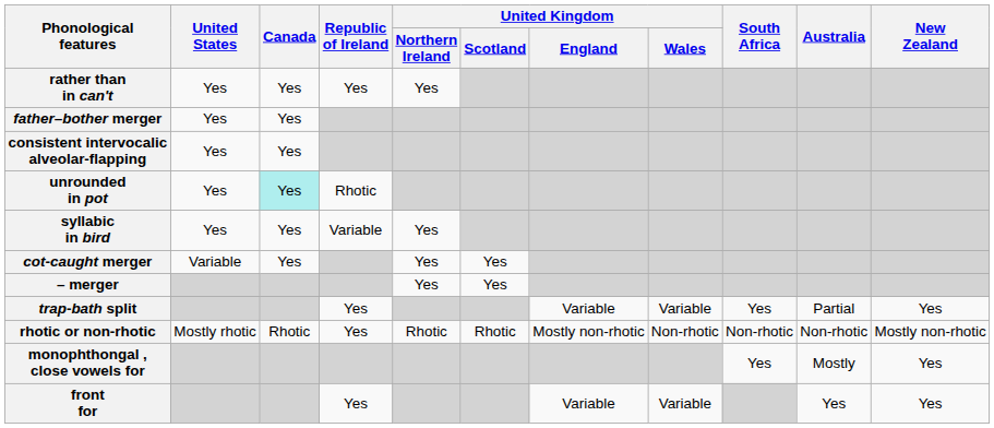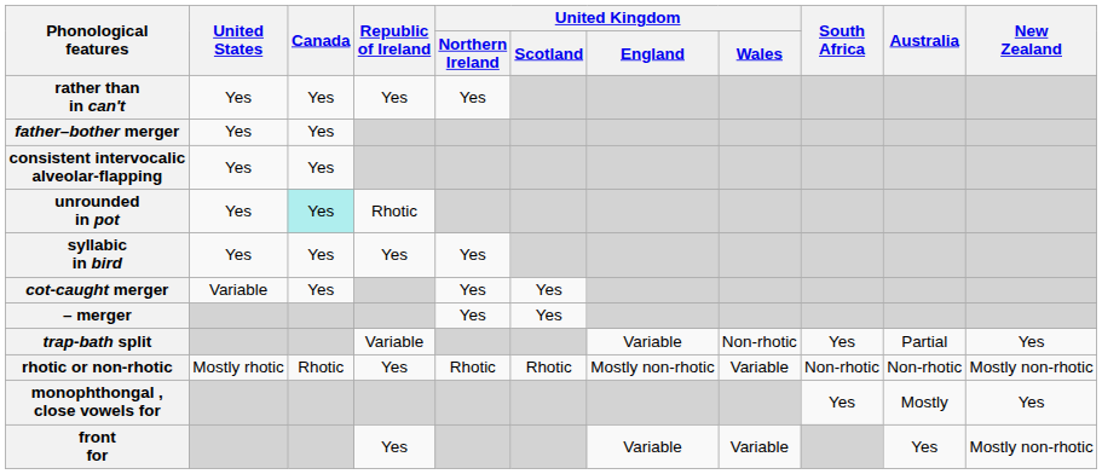 <table class="wikitable mw-collapsible" style="min-width: 40em; text-align: center;">
 <tr>
 <th rowspan="2">Phonological<br>features</th>
 <th rowspan="2"><a href='#'>United<br>States</a> </th>
 <th rowspan="2"><a href='#'>Canada</a> </th>
 <th rowspan="2"><a href='#'>Republic<br>of Ireland</a> </th>
 <th colspan="4"><a href='#'>United Kingdom</a> </th>
 <th rowspan="2"><a href='#'>South<br>Africa</a> </th>
 <th rowspan="2"><a href='#'>Australia</a> </th>
 <th rowspan="2"><a href='#'>New<br>Zealand</a> </th>
 </tr>
 <tr>
 <th><a href='#'>Northern<br>Ireland</a></th>
 <th><a href='#'>Scotland</a> </th>
 <th><a href='#'>England</a> </th>
 <th><a href='#'>Wales</a> </th>
 </tr>
 <tr>
 <th> rather than <br>in <em>can't</em></th>
 <td>Yes</td>
 <td>Yes</td>
 <td>Yes</td>
 <td>Yes</td>
 <td style="background-color: lightgray;"></td>
 <td style="background-color: lightgray;"></td>
 <td style="background-color: lightgray;"></td>
 <td style="background-color: lightgray;"></td>
 <td style="background-color: lightgray;"></td>
 <td style="background-color: lightgray;"></td>
 </tr>
 <tr>
 <th><em>father</em>–<em>bother</em> merger</th>
 <td>Yes</td>
 <td>Yes</td>
 <td style="background-color: lightgray;"></td>
 <td style="background-color: lightgray;"></td>
 <td style="background-color: lightgray;"></td>
 <td style="background-color: lightgray;"></td>
 <td style="background-color: lightgray;"></td>
 <td style="background-color: lightgray;"></td>
 <td style="background-color: lightgray;"></td>
 <td style="background-color: lightgray;"></td>
 </tr>
 <tr>
 <th>consistent intervocalic<br>alveolar-flapping</th>
 <td>Yes</td>
 <td>Yes</td>
 <td style="background-color: lightgray;"></td>
 <td style="background-color: lightgray;"></td>
 <td style="background-color: lightgray;"></td>
 <td style="background-color: lightgray;"></td>
 <td style="background-color: lightgray;"></td>
 <td style="background-color: lightgray;"></td>
 <td style="background-color: lightgray;"></td>
 <td style="background-color: lightgray;"></td>
 </tr>
 <tr>
 <th>unrounded <br>in <em>pot</em></th>
 <td>Yes</td>
 <td style="background: paleturquoise;">Yes</td>
 <td>Rhotic</td>
 <td style="background-color: lightgray;"></td>
 <td style="background-color: lightgray;"></td>
 <td style="background-color: lightgray;"></td>
 <td style="background-color: lightgray;"></td>
 <td style="background-color: lightgray;"></td>
 <td style="background-color: lightgray;"></td>
 <td style="background-color: lightgray;"></td>
 </tr>
 <tr>
 <th>syllabic <br>in <em>bird</em></th>
 <td>Yes</td>
 <td>Yes</td>
-<td>Variable</td>
+<td>Yes</td>
 <td>Yes</td>
 <td style="background-color: lightgray;"></td>
 <td style="background-color: lightgray;"></td>
 <td style="background-color: lightgray;"></td>
 <td style="background-color: lightgray;"></td>
 <td style="background-color: lightgray;"></td>
 <td style="background-color: lightgray;"></td>
 </tr>
 <tr>
 <th><em>cot</em>-<em>caught</em> merger</th>
 <td>Variable</td>
 <td>Yes</td>
 <td style="background-color: lightgray;"></td>
 <td>Yes</td>
 <td>Yes</td>
 <td style="background-color: lightgray;"></td>
 <td style="background-color: lightgray;"></td>
 <td style="background-color: lightgray;"></td>
 <td style="background-color: lightgray;"></td>
 <td style="background-color: lightgray;"></td>
 </tr>
 <tr>
 <th>– merger</th>
 <td style="background-color: lightgray;"></td>
 <td style="background-color: lightgray;"></td>
 <td style="background-color: lightgray;"></td>
 <td>Yes</td>
 <td>Yes</td>
 <td style="background-color: lightgray;"></td>
 <td style="background-color: lightgray;"></td>
 <td style="background-color: lightgray;"></td>
 <td style="background-color: lightgray;"></td>
 <td style="background-color: lightgray;"></td>
 </tr>
 <tr>
 <th><em>trap</em>-<em>bath</em> split</th>
 <td style="background-color: lightgray;"></td>
 <td style="background-color: lightgray;"></td>
-<td>Yes</td>
+<td>Variable</td>
 <td style="background-color: lightgray;"></td>
 <td style="background-color: lightgray;"></td>
 <td>Variable</td>
-<td>Variable</td>
+<td>Non-rhotic</td>
 <td>Yes</td>
 <td>Partial</td>
 <td>Yes</td>
 </tr>
 <tr>
 <th>rhotic or non-rhotic</th>
 <td>Mostly rhotic</td>
 <td>Rhotic</td>
 <td>Yes</td>
 <td>Rhotic</td>
 <td>Rhotic</td>
 <td>Mostly non-rhotic</td>
-<td>Non-rhotic</td>
+<td>Variable</td>
 <td>Non-rhotic</td>
 <td>Non-rhotic</td>
 <td>Mostly non-rhotic</td>
 </tr>
 <tr>
 <th>monophthongal ,<br>close vowels for </th>
 <td style="background-color: lightgray;"></td>
 <td style="background-color: lightgray;"></td>
 <td style="background-color: lightgray;"></td>
 <td style="background-color: lightgray;"></td>
 <td style="background-color: lightgray;"></td>
 <td style="background-color: lightgray;"></td>
 <td style="background-color: lightgray;"></td>
 <td>Yes</td>
 <td>Mostly</td>
 <td>Yes</td>
 </tr>
 <tr>
 <th>front <br>for </th>
 <td style="background-color: lightgray;"></td>
 <td style="background-color: lightgray;"></td>
 <td>Yes</td>
 <td style="background-color: lightgray;"></td>
 <td style="background-color: lightgray;"></td>
 <td>Variable</td>
 <td>Variable</td>
 <td style="background-color: lightgray;"></td>
 <td>Yes</td>
-<td>Yes</td>
+<td>Mostly non-rhotic</td>
 </tr>
 </table>
